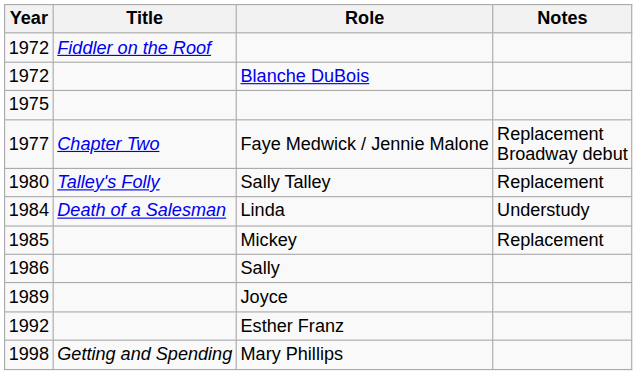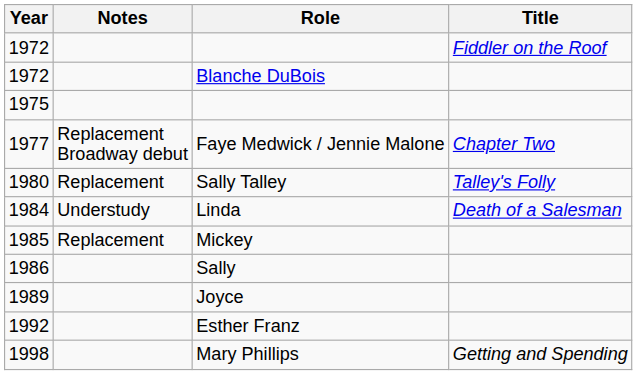 <table class="wikitable sortable">
 <tr>
 <th>Year</th>
+<th class="unsortable">Notes</th>
+<th>Role</th>
 <th>Title</th>
-<th>Role</th>
-<th class="unsortable">Notes</th>
 </tr>
 <tr>
 <td>1972</td>
-<td><em><a href='#'>Fiddler on the Roof</a></em> </td>
 <td></td>
 <td></td>
+<td><em><a href='#'>Fiddler on the Roof</a></em> </td>
 </tr>
 <tr>
 <td>1972</td>
+<td></td>
+<td><a href='#'>Blanche DuBois</a></td>
 <td><em></em></td>
-<td><a href='#'>Blanche DuBois</a></td>
-<td></td>
 </tr>
 <tr>
 <td>1975</td>
-<td><em></em></td>
 <td></td>
 <td></td>
+<td><em></em></td>
 </tr>
 <tr>
 <td>1977</td>
+<td>Replacement<br>Broadway debut</td>
+<td>Faye Medwick / Jennie Malone</td>
 <td><em><a href='#'>Chapter Two</a></em></td>
-<td>Faye Medwick / Jennie Malone</td>
-<td>Replacement<br>Broadway debut</td>
 </tr>
 <tr>
 <td>1980</td>
+<td>Replacement</td>
+<td>Sally Talley</td>
 <td><em><a href='#'>Talley's Folly</a></em></td>
-<td>Sally Talley</td>
-<td>Replacement</td>
 </tr>
 <tr>
 <td>1984</td>
+<td>Understudy</td>
+<td>Linda</td>
 <td><em><a href='#'>Death of a Salesman</a></em></td>
-<td>Linda</td>
-<td>Understudy</td>
 </tr>
 <tr>
 <td>1985</td>
+<td>Replacement</td>
+<td>Mickey</td>
 <td><em></em></td>
-<td>Mickey</td>
-<td>Replacement</td>
 </tr>
 <tr>
 <td>1986</td>
+<td></td>
+<td>Sally</td>
 <td><em></em></td>
-<td>Sally</td>
-<td></td>
 </tr>
 <tr>
 <td>1989</td>
+<td></td>
+<td>Joyce</td>
 <td><em></em></td>
-<td>Joyce</td>
-<td></td>
 </tr>
 <tr>
 <td>1992</td>
+<td></td>
+<td>Esther Franz</td>
 <td><em></em></td>
-<td>Esther Franz</td>
-<td></td>
 </tr>
 <tr>
 <td>1998</td>
+<td></td>
+<td>Mary Phillips</td>
 <td><em>Getting and Spending</em></td>
-<td>Mary Phillips</td>
-<td></td>
 </tr>
 </table>
